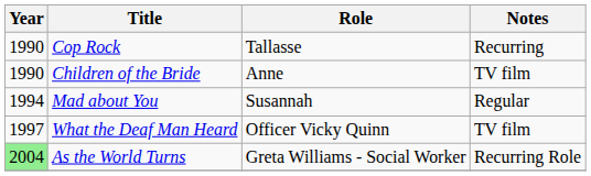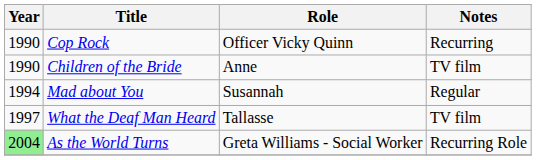 <table class="wikitable sortable">
 <tr>
 <th>Year</th>
 <th>Title</th>
 <th>Role</th>
 <th class="unsortable">Notes</th>
 </tr>
 <tr>
 <td>1990</td>
 <td><em><a href='#'>Cop Rock</a></em></td>
-<td>Tallasse</td>
+<td>Officer Vicky Quinn</td>
 <td>Recurring</td>
 </tr>
 <tr>
 <td>1990</td>
 <td><em><a href='#'>Children of the Bride</a></em></td>
 <td>Anne</td>
 <td>TV film</td>
 </tr>
 <tr>
 <td>1994</td>
 <td><em><a href='#'>Mad about You</a></em></td>
 <td>Susannah</td>
 <td>Regular</td>
 </tr>
 <tr>
 <td>1997</td>
 <td><em><a href='#'>What the Deaf Man Heard</a></em></td>
-<td>Officer Vicky Quinn</td>
+<td>Tallasse</td>
 <td>TV film</td>
 </tr>
 <tr>
 <td style="background: lightgreen;">2004</td>
 <td><em><a href='#'>As the World Turns</a></em></td>
 <td>Greta Williams - Social Worker</td>
 <td>Recurring Role</td>
 </tr>
 <tr>
 </tr>
 </table>
